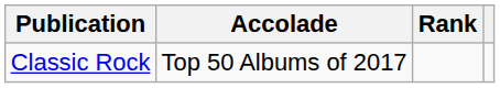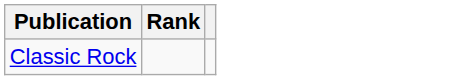 <table class="sortable wikitable">
 <tr>
 <th>Publication</th>
-<th>Accolade</th>
 <th>Rank</th>
 <th class="unsortable"></th>
 </tr>
 <tr>
 <td><a href='#'>Classic Rock</a></td>
-<td>Top 50 Albums of 2017</td>
 <td></td>
 <td></td>
 </tr>
 </table>
